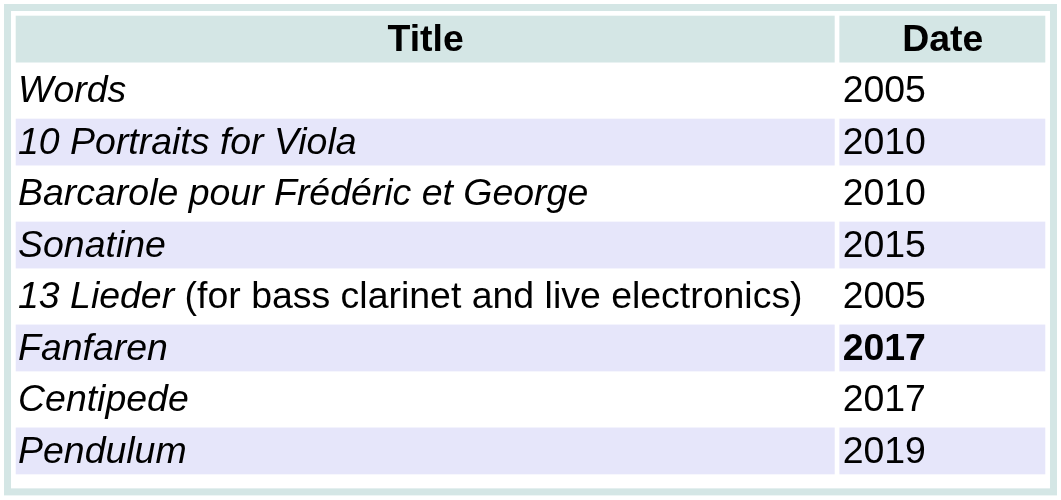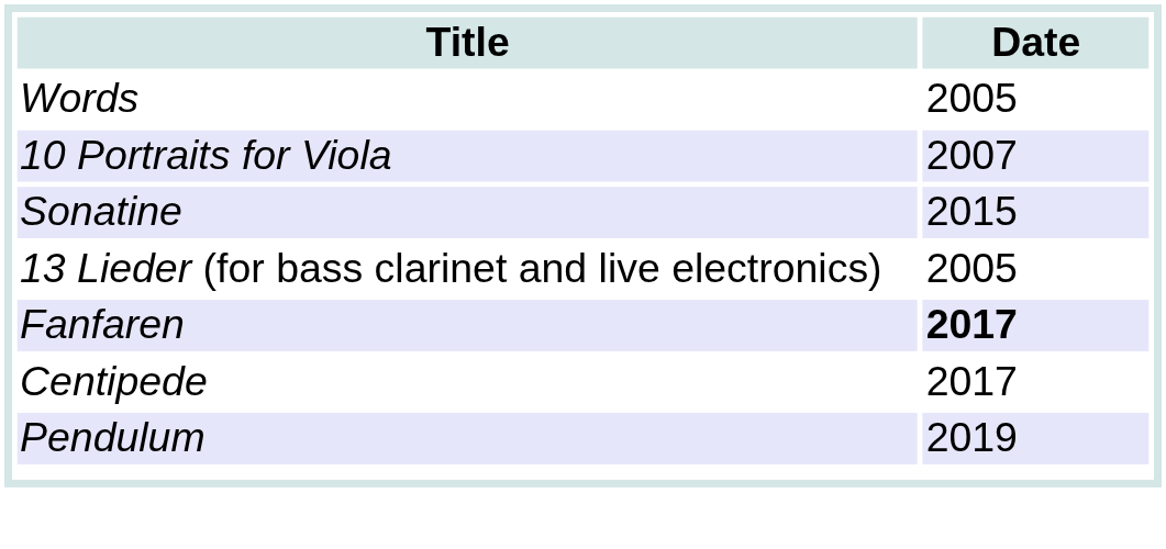 <table class="sortable" style="border-style: solid; border-width: medium; border-color: #d4e6e5;" width="450px">
 <tr style="background:#d4e6e5;">
 <th width="80%">Title</th>
 <th width="20%">Date</th>
 </tr>
 <tr>
 <td><em>Words</em></td>
 <td>2005</td>
 </tr>
 <tr style="background:Lavender;">
 <td><em>10 Portraits for Viola</em></td>
-<td>2010</td>
-</tr>
-<tr>
-<td><em>Barcarole pour Frédéric et George</em></td>
-<td>2010</td>
+<td>2007</td>
 </tr>
 <tr style="background:Lavender;">
 <td><em>Sonatine</em></td>
 <td>2015</td>
 </tr>
 <tr>
 <td><em>13 Lieder</em> (for bass clarinet and live electronics)</td>
 <td>2005</td>
 </tr>
 <tr style="background:Lavender;">
 <td><em>Fanfaren</em></td>
 <td><strong>2017</strong></td>
 </tr>
 <tr>
 <td><em>Centipede</em></td>
 <td>2017</td>
 </tr>
 <tr style="background:Lavender;">
 <td><em>Pendulum</em></td>
 <td>2019</td>
 </tr>
 <tr>
 <td></td>
 <td></td>
 </tr>
 </table>
